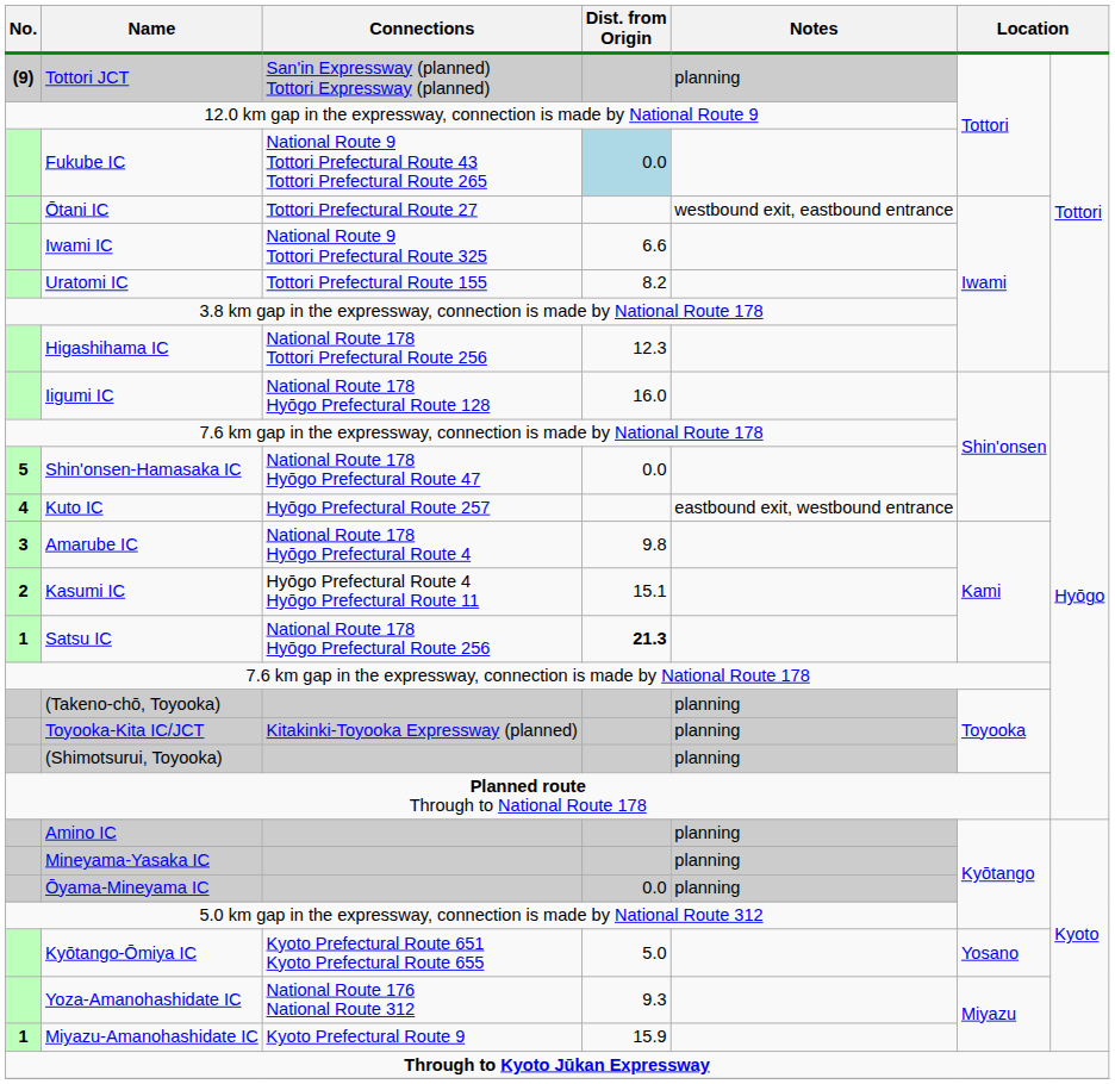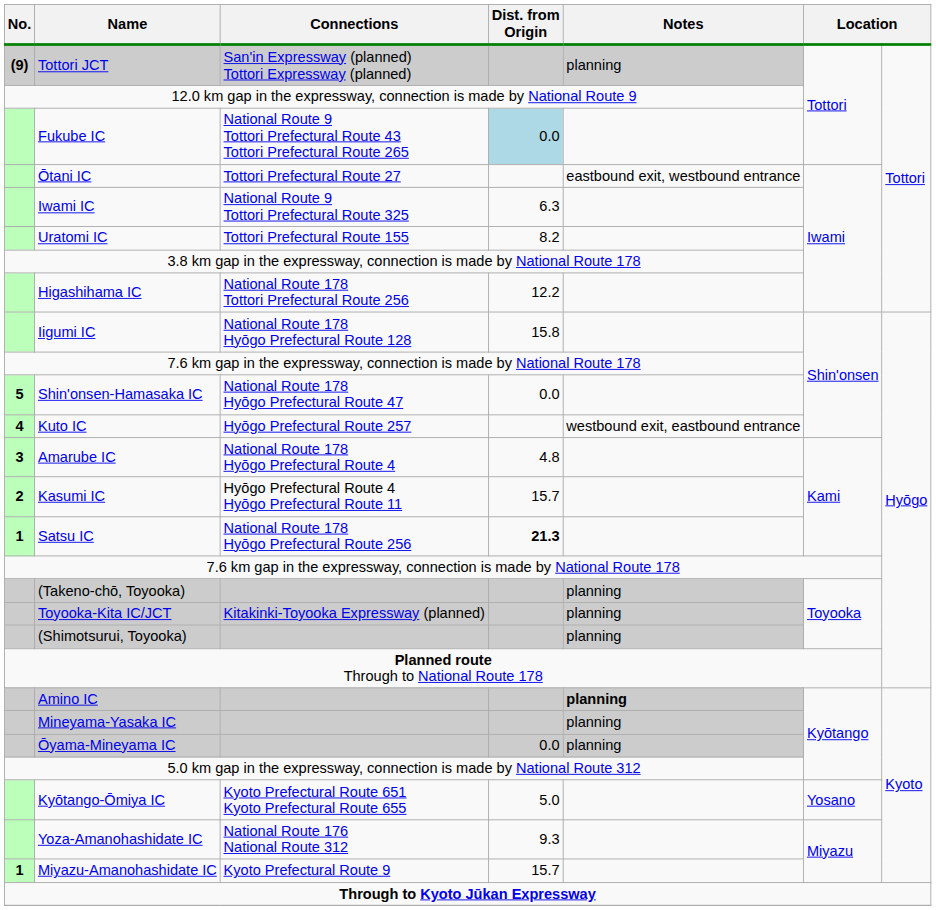 <table table class="wikitable">
 <tr>
 <th style="border-bottom:3px solid green;">No.</th>
 <th style="border-bottom:3px solid green;">Name</th>
 <th style="border-bottom:3px solid green;">Connections</th>
 <th style="border-bottom:3px solid green;">Dist. from<br>Origin</th>
 <th style="border-bottom:3px solid green;">Notes</th>
 <th colspan="2" style="border-bottom:3px solid green;">Location</th>
 </tr>
 <tr>
 <th style="background-color:#CCC;">(9)</th>
 <td style="background-color:#CCC;"><a href='#'>Tottori JCT</a></td>
 <td style="background-color:#CCC;"> <a href='#'>San'in Expressway</a> (planned) <br> <a href='#'>Tottori Expressway</a> (planned)</td>
 <td style="background-color:#CCC;text-align:right"></td>
 <td style="background-color:#CCC;">planning</td>
 <td rowspan="3" style="width:1em;"><a href='#'>Tottori</a></td>
 <td rowspan="8" style="width:1em;"><a href='#'>Tottori</a></td>
 </tr>
 <tr>
 <td colspan="5" style="text-align:center;">12.0 km gap in the expressway, connection is made by  <a href='#'>National Route 9</a></td>
 </tr>
 <tr>
 <th style="background-color:#BFB;"></th>
 <td><a href='#'>Fukube IC</a></td>
 <td> <a href='#'>National Route 9</a><br><a href='#'>Tottori Prefectural Route 43</a><br><a href='#'>Tottori Prefectural Route 265</a></td>
 <td style="background: lightblue; text-align:right;">0.0</td>
 <td></td>
 </tr>
 <tr>
 <th style="background-color:#BFB;"></th>
 <td><a href='#'>Ōtani IC</a></td>
 <td><a href='#'>Tottori Prefectural Route 27</a></td>
 <td style="text-align:right;"></td>
-<td>westbound exit, eastbound entrance</td>
+<td>eastbound exit, westbound entrance</td>
 <td rowspan="5" style="width:1em;"><a href='#'>Iwami</a></td>
 </tr>
 <tr>
 <th style="background-color:#BFB;"></th>
 <td><a href='#'>Iwami IC</a></td>
 <td> <a href='#'>National Route 9</a><br><a href='#'>Tottori Prefectural Route 325</a></td>
-<td style="text-align:right;">6.6</td>
+<td style="text-align:right;">6.3</td>
 <td></td>
 </tr>
 <tr>
 <th style="background-color:#BFB;"></th>
 <td><a href='#'>Uratomi IC</a></td>
 <td><a href='#'>Tottori Prefectural Route 155</a></td>
 <td style="text-align:right;">8.2</td>
 <td></td>
 </tr>
 <tr>
 <td colspan="5" style="text-align:center;">3.8 km gap in the expressway, connection is made by  <a href='#'>National Route 178</a></td>
 </tr>
 <tr>
 <th style="background-color:#BFB;"></th>
 <td><a href='#'>Higashihama IC</a></td>
 <td> <a href='#'>National Route 178</a><br><a href='#'>Tottori Prefectural Route 256</a></td>
-<td style="text-align:right;">12.3</td>
+<td style="text-align:right;">12.2</td>
 <td></td>
 </tr>
 <tr>
 <th style="background-color:#BFB;"></th>
 <td><a href='#'>Iigumi IC</a></td>
 <td> <a href='#'>National Route 178</a><br><a href='#'>Hyōgo Prefectural Route 128</a></td>
-<td style="text-align:right">16.0</td>
+<td style="text-align:right">15.8</td>
 <td></td>
 <td rowspan="4" style="width:1em;"><a href='#'>Shin'onsen</a></td>
 <td rowspan="12" style="width:1em;"><a href='#'>Hyōgo</a></td>
 </tr>
 <tr>
 <td colspan="5" style="text-align:center;">7.6 km gap in the expressway, connection is made by  <a href='#'>National Route 178</a></td>
 </tr>
 <tr>
 <th style="background-color:#BFB;">5</th>
 <td><a href='#'>Shin'onsen-Hamasaka IC</a></td>
 <td> <a href='#'>National Route 178</a><br><a href='#'>Hyōgo Prefectural Route 47</a></td>
 <td style="text-align:right;">0.0</td>
 <td></td>
 </tr>
 <tr>
 <th style="background-color:#BFB;">4</th>
 <td><a href='#'>Kuto IC</a></td>
 <td><a href='#'>Hyōgo Prefectural Route 257</a></td>
 <td style="text-align:right;"></td>
-<td>eastbound exit, westbound entrance</td>
+<td>westbound exit, eastbound entrance</td>
 </tr>
 <tr>
 <th style="background-color:#BFB;">3</th>
 <td><a href='#'>Amarube IC</a></td>
 <td> <a href='#'>National Route 178</a><br><a href='#'>Hyōgo Prefectural Route 4</a></td>
-<td style="text-align:right">9.8</td>
+<td style="text-align:right">4.8</td>
 <td></td>
 <td rowspan="3" style="width:1em;"><a href='#'>Kami</a></td>
 </tr>
 <tr>
 <th style="background-color:#BFB;">2</th>
 <td><a href='#'>Kasumi IC</a></td>
 <td>Hyōgo Prefectural Route 4<br><a href='#'>Hyōgo Prefectural Route 11</a></td>
-<td style="text-align:right;">15.1</td>
+<td style="text-align:right;">15.7</td>
 <td></td>
 </tr>
 <tr>
 <th style="background-color:#BFB;">1</th>
 <td><a href='#'>Satsu IC</a></td>
 <td> <a href='#'>National Route 178</a><br><a href='#'>Hyōgo Prefectural Route 256</a></td>
 <td style="text-align:right;"><strong>21.3</strong></td>
 <td></td>
 </tr>
 <tr>
 <td colspan="6" style="text-align:center;">7.6 km gap in the expressway, connection is made by  <a href='#'>National Route 178</a></td>
 </tr>
 <tr>
 <th style="background-color:#CCC;"></th>
 <td style="background-color:#CCC;">(Takeno-chō, Toyooka)</td>
 <td style="background-color:#CCC;"></td>
 <td style="background-color:#CCC;text-align:right"></td>
 <td style="background-color:#CCC;">planning</td>
 <td rowspan="3" style="width:1em;"><a href='#'>Toyooka</a></td>
 </tr>
 <tr>
 <th style="background-color:#CCC;"></th>
 <td style="background-color:#CCC;"><a href='#'>Toyooka-Kita IC/JCT</a></td>
 <td style="background-color:#CCC;"> <a href='#'>Kitakinki-Toyooka Expressway</a> (planned)</td>
 <td style="background-color:#CCC;text-align:right"></td>
 <td style="background-color:#CCC;">planning</td>
 </tr>
 <tr>
 <th style="background-color:#CCC;"></th>
 <td style="background-color:#CCC;">(Shimotsurui, Toyooka)</td>
 <td style="background-color:#CCC;"></td>
 <td style="background-color:#CCC;text-align:right"></td>
 <td style="background-color:#CCC;">planning</td>
 </tr>
 <tr>
 <td colspan="6" style="text-align:center;"><strong>Planned route</strong><br> Through to  <a href='#'>National Route 178</a></td>
 </tr>
 <tr>
 <th style="background-color:#CCC;"></th>
 <td style="background-color:#CCC;"><a href='#'>Amino IC</a></td>
 <td style="background-color:#CCC;"></td>
 <td style="background-color:#CCC;text-align:right"></td>
-<td style="background-color:#CCC;">planning</td>
+<td style="background-color:#CCC;"><strong>planning</strong></td>
 <td rowspan="5"><a href='#'>Kyōtango</a></td>
 <td rowspan="9" style="width:1em;"><a href='#'>Kyoto</a></td>
 </tr>
 <tr>
 <th style="background-color:#CCC;"></th>
 <td style="background-color:#CCC;"><a href='#'>Mineyama-Yasaka IC</a></td>
 <td style="background-color:#CCC;"></td>
 <td style="background-color:#CCC;text-align:right"></td>
 <td style="background-color:#CCC;">planning</td>
 </tr>
 <tr>
 <th style="background-color:#CCC;"></th>
 <td style="background-color:#CCC;"><a href='#'>Ōyama-Mineyama IC</a></td>
 <td style="background-color:#CCC;"></td>
 <td style="background-color:#CCC;text-align:right">0.0</td>
 <td style="background-color:#CCC;">planning</td>
 </tr>
 <tr>
 <td colspan="5" style="text-align:center;">5.0 km gap in the expressway, connection is made by  <a href='#'>National Route 312</a></td>
 </tr>
 <tr>
 <th rowspan=2 style="background-color:#BFB;"></th>
 <td rowspan="2"><a href='#'>Kyōtango-Ōmiya IC</a></td>
 <td rowspan="2"><a href='#'>Kyoto Prefectural Route 651</a><br><a href='#'>Kyoto Prefectural Route 655</a></td>
 <td rowspan="2" style="text-align:right;">5.0</td>
 <td rowspan="2"></td>
 </tr>
 <tr>
 <td rowspan="2"><a href='#'>Yosano</a></td>
 </tr>
 <tr>
 <th rowspan=2 style="background-color:#BFB;"></th>
 <td rowspan="2"><a href='#'>Yoza-Amanohashidate IC</a></td>
 <td rowspan="2"> <a href='#'>National Route 176</a><br> <a href='#'>National Route 312</a></td>
 <td rowspan="2" style="text-align:right;">9.3</td>
 <td rowspan="2"></td>
 </tr>
 <tr>
 <td rowspan="2"><a href='#'>Miyazu</a></td>
 </tr>
 <tr>
 <th style="background-color:#BFB;">1</th>
 <td><a href='#'>Miyazu-Amanohashidate IC</a></td>
 <td><a href='#'>Kyoto Prefectural Route 9</a></td>
-<td style="text-align:right;">15.9</td>
+<td style="text-align:right;">15.7</td>
 <td></td>
 </tr>
 <tr>
 <td style="text-align:center;" colspan=7><strong>Through to  <a href='#'>Kyoto Jūkan Expressway</a></strong></td>
 </tr>
 <tr>
 </tr>
 </table>
